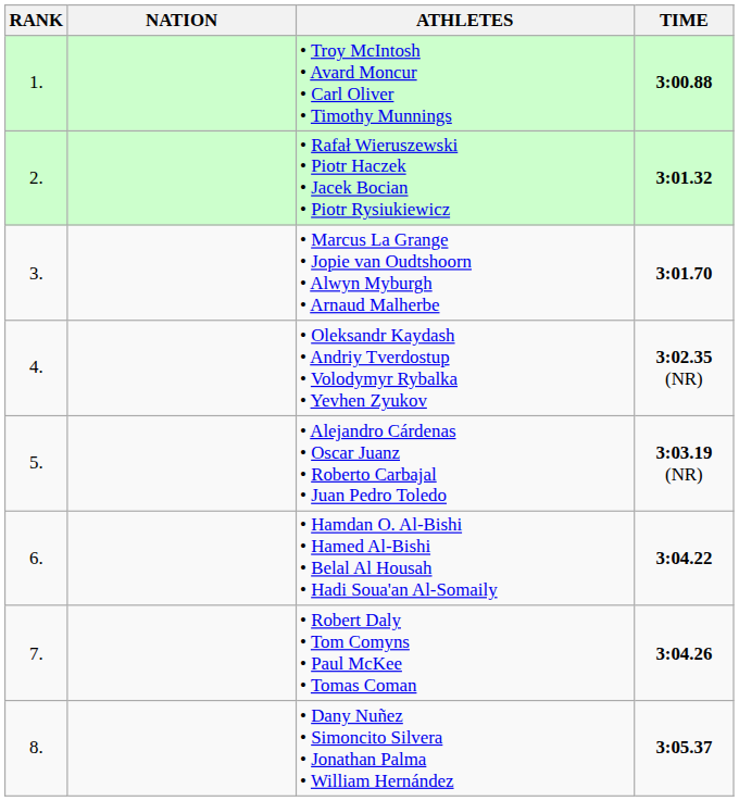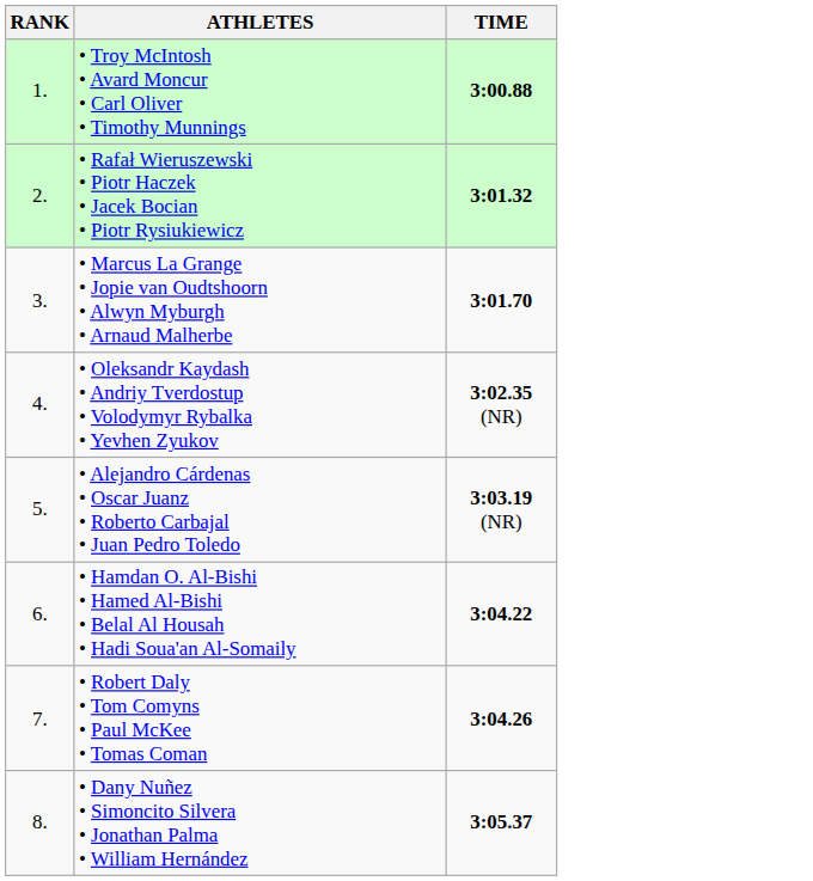 <table class="wikitable" style="border-collapse: collapse; font-size: 90%;">
 <tr>
 <th>RANK</th>
-<th style="width: 12em">NATION</th>
 <th style="width: 18em">ATHLETES</th>
 <th style="width: 5em">TIME</th>
 </tr>
 <tr style="background:#ccffcc;">
 <td align="center">1.</td>
-<td align="center"></td>
 <td>• <a href='#'>Troy McIntosh</a><br>• <a href='#'>Avard Moncur</a><br>• <a href='#'>Carl Oliver</a><br>• <a href='#'>Timothy Munnings</a></td>
 <td align="center"><strong>3:00.88</strong></td>
 </tr>
 <tr style="background:#ccffcc;">
 <td align="center">2.</td>
-<td align="center"></td>
 <td>• <a href='#'>Rafał Wieruszewski</a><br>• <a href='#'>Piotr Haczek</a><br>• <a href='#'>Jacek Bocian</a><br>• <a href='#'>Piotr Rysiukiewicz</a></td>
 <td align="center"><strong>3:01.32</strong></td>
 </tr>
 <tr>
 <td align="center">3.</td>
-<td align="center"></td>
 <td>• <a href='#'>Marcus La Grange</a><br>• <a href='#'>Jopie van Oudtshoorn</a><br>• <a href='#'>Alwyn Myburgh</a><br>• <a href='#'>Arnaud Malherbe</a></td>
 <td align="center"><strong>3:01.70</strong></td>
 </tr>
 <tr>
 <td align="center">4.</td>
-<td align="center"></td>
 <td>• <a href='#'>Oleksandr Kaydash</a><br>• <a href='#'>Andriy Tverdostup</a><br>• <a href='#'>Volodymyr Rybalka</a><br>• <a href='#'>Yevhen Zyukov</a></td>
 <td align="center"><strong>3:02.35</strong><br>(NR)</td>
 </tr>
 <tr>
 <td align="center">5.</td>
-<td align="center"></td>
 <td>• <a href='#'>Alejandro Cárdenas</a><br>• <a href='#'>Oscar Juanz</a><br>• <a href='#'>Roberto Carbajal</a><br>• <a href='#'>Juan Pedro Toledo</a></td>
 <td align="center"><strong>3:03.19</strong><br>(NR)</td>
 </tr>
 <tr>
 <td align="center">6.</td>
-<td align="center"></td>
 <td>• <a href='#'>Hamdan O. Al-Bishi</a><br>• <a href='#'>Hamed Al-Bishi</a><br>• <a href='#'>Belal Al Housah</a><br>• <a href='#'>Hadi Soua'an Al-Somaily</a></td>
 <td align="center"><strong>3:04.22</strong></td>
 </tr>
 <tr>
 <td align="center">7.</td>
-<td align="center"></td>
 <td>• <a href='#'>Robert Daly</a><br>• <a href='#'>Tom Comyns</a><br>• <a href='#'>Paul McKee</a><br>• <a href='#'>Tomas Coman</a></td>
 <td align="center"><strong>3:04.26</strong></td>
 </tr>
 <tr>
 <td align="center">8.</td>
-<td align="center"></td>
 <td>• <a href='#'>Dany Nuñez</a><br>• <a href='#'>Simoncito Silvera</a><br>• <a href='#'>Jonathan Palma</a><br>• <a href='#'>William Hernández</a></td>
 <td align="center"><strong>3:05.37</strong></td>
 </tr>
 </table>
